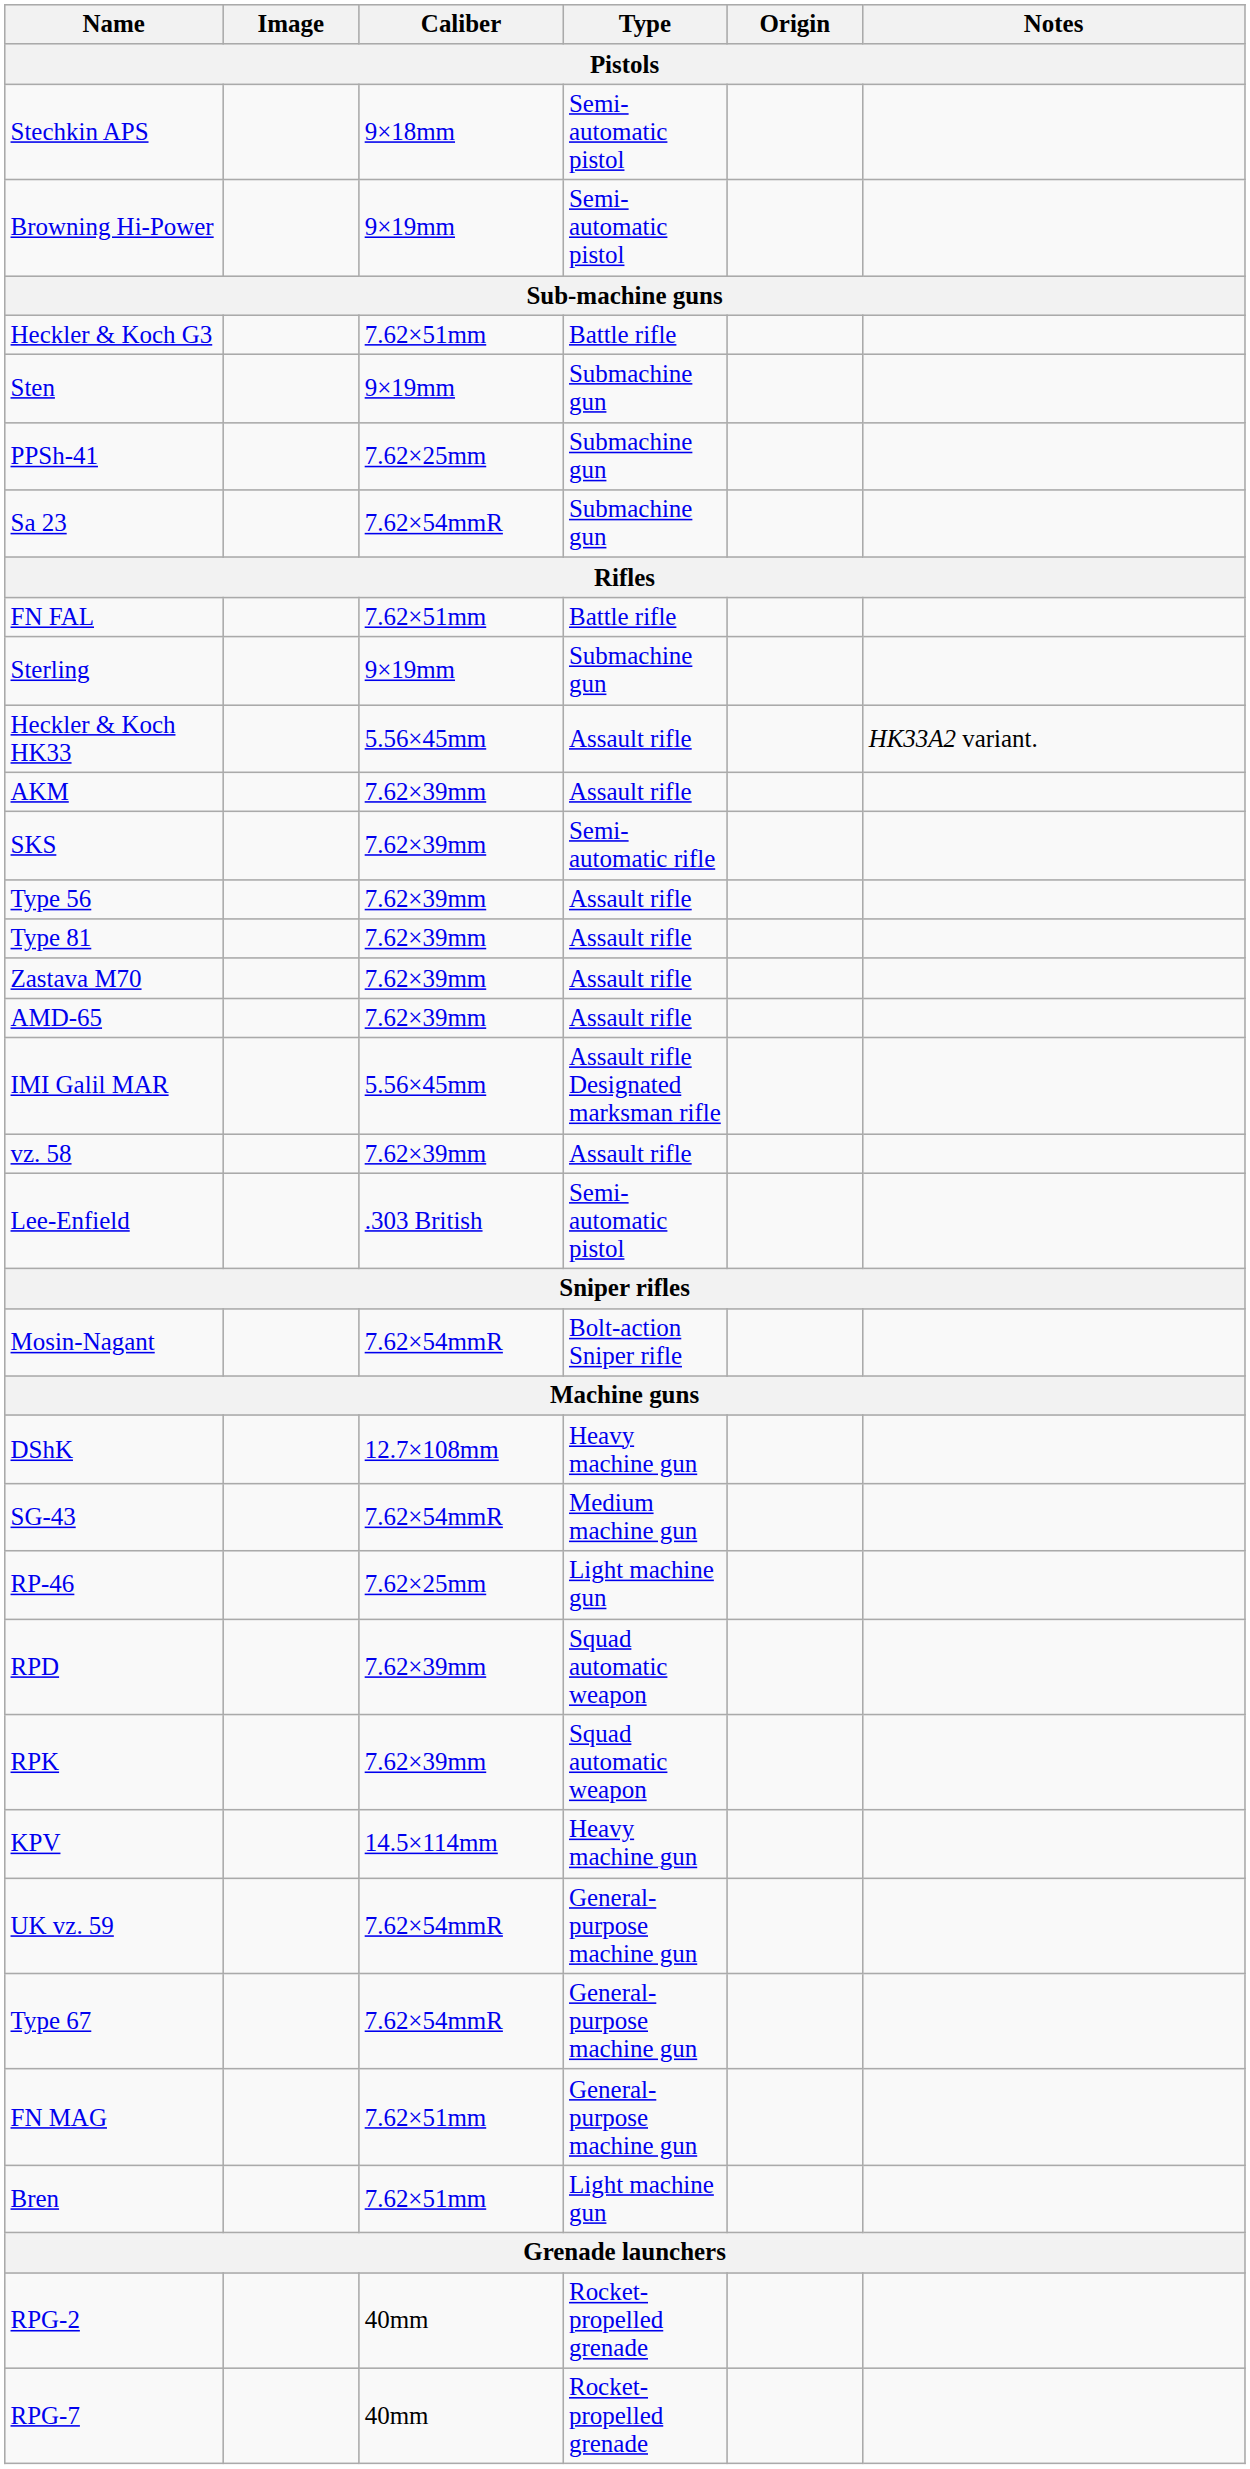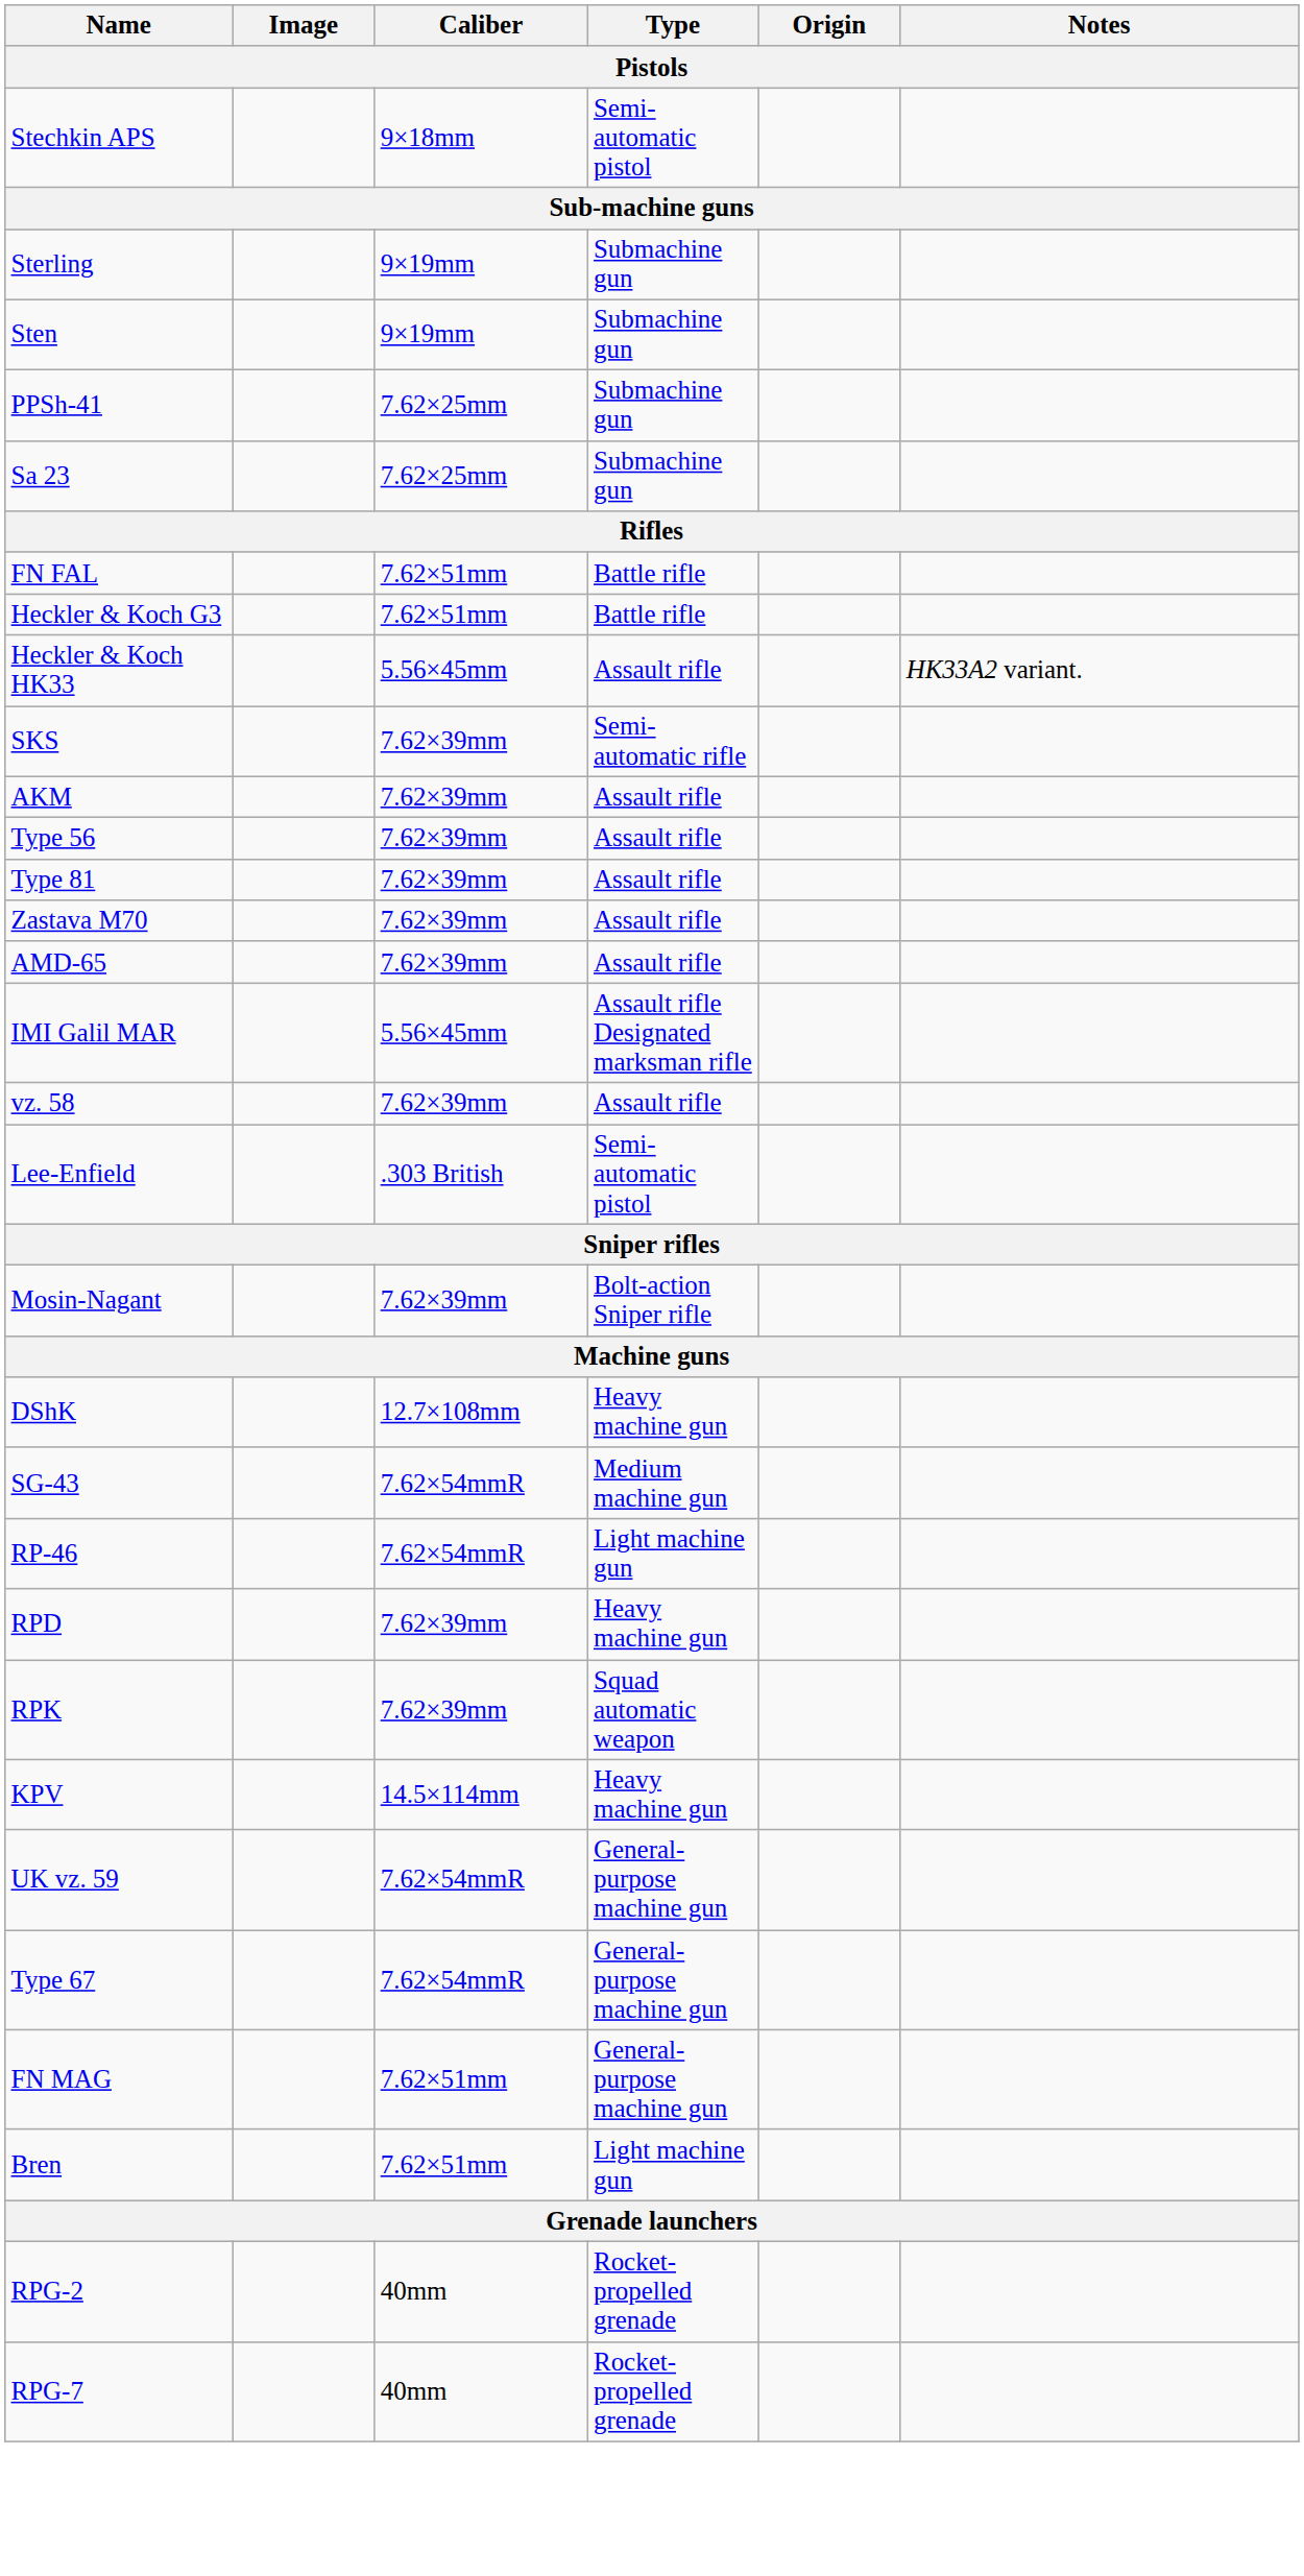 <table class="wikitable" style="width:90%;">
 <tr>
 <th width=16%>Name</th>
 <th width=10%>Image</th>
 <th width=15%>Caliber</th>
 <th width=12%>Type</th>
 <th width=10%>Origin</th>
 <th width=28%>Notes</th>
 </tr>
 <tr>
 <th colspan="6">Pistols</th>
 </tr>
 <tr>
 <td><a href='#'>Stechkin APS</a></td>
 <td></td>
 <td><a href='#'>9×18mm</a></td>
 <td><a href='#'>Semi-automatic pistol</a></td>
 <td></td>
 <td></td>
 </tr>
 <tr>
-<td><a href='#'>Browning Hi-Power</a></td>
-<td></td>
-<td><a href='#'>9×19mm</a></td>
-<td><a href='#'>Semi-automatic pistol</a></td>
-<td><br></td>
-<td></td>
-</tr>
-<tr>
 <th colspan="6">Sub-machine guns</th>
 </tr>
 <tr>
-<td><a href='#'>Heckler & Koch G3</a></td>
+<td><a href='#'>Sterling</a></td>
 <td></td>
-<td><a href='#'>7.62×51mm</a></td>
-<td><a href='#'>Battle rifle</a></td>
+<td><a href='#'>9×19mm</a></td>
+<td><a href='#'>Submachine gun</a></td>
 <td></td>
 <td></td>
 </tr>
 <tr>
 <td><a href='#'>Sten</a></td>
 <td></td>
 <td><a href='#'>9×19mm</a></td>
 <td><a href='#'>Submachine gun</a></td>
 <td></td>
 <td></td>
 </tr>
 <tr>
 <td><a href='#'>PPSh-41</a></td>
 <td></td>
 <td><a href='#'>7.62×25mm</a></td>
 <td><a href='#'>Submachine gun</a></td>
 <td></td>
 <td></td>
 </tr>
 <tr>
 <td><a href='#'>Sa 23</a></td>
 <td></td>
-<td><a href='#'>7.62×54mmR</a></td>
+<td><a href='#'>7.62×25mm</a></td>
 <td><a href='#'>Submachine gun</a></td>
 <td></td>
 <td></td>
 </tr>
 <tr>
 <th colspan="6">Rifles</th>
 </tr>
 <tr>
 <td><a href='#'>FN FAL</a></td>
 <td></td>
 <td><a href='#'>7.62×51mm</a></td>
 <td><a href='#'>Battle rifle</a></td>
 <td></td>
 <td></td>
 </tr>
 <tr>
-<td><a href='#'>Sterling</a></td>
+<td><a href='#'>Heckler & Koch G3</a></td>
 <td></td>
-<td><a href='#'>9×19mm</a></td>
-<td><a href='#'>Submachine gun</a></td>
+<td><a href='#'>7.62×51mm</a></td>
+<td><a href='#'>Battle rifle</a></td>
 <td></td>
 <td></td>
 </tr>
 <tr>
 <td><a href='#'>Heckler & Koch HK33</a></td>
 <td></td>
 <td><a href='#'>5.56×45mm</a></td>
 <td><a href='#'>Assault rifle</a></td>
 <td></td>
 <td><em>HK33A2</em> variant.</td>
 </tr>
 <tr>
+<td><a href='#'>SKS</a></td>
+<td></td>
+<td><a href='#'>7.62×39mm</a></td>
+<td><a href='#'>Semi-automatic rifle</a></td>
+<td></td>
+<td></td>
+</tr>
+<tr>
 <td><a href='#'>AKM</a></td>
 <td></td>
 <td><a href='#'>7.62×39mm</a></td>
 <td><a href='#'>Assault rifle</a></td>
-<td></td>
-<td></td>
-</tr>
-<tr>
-<td><a href='#'>SKS</a></td>
-<td></td>
-<td><a href='#'>7.62×39mm</a></td>
-<td><a href='#'>Semi-automatic rifle</a></td>
 <td></td>
 <td></td>
 </tr>
 <tr>
 <td><a href='#'>Type 56</a></td>
 <td></td>
 <td><a href='#'>7.62×39mm</a></td>
 <td><a href='#'>Assault rifle</a></td>
 <td></td>
 <td></td>
 </tr>
 <tr>
 <td><a href='#'>Type 81</a></td>
 <td></td>
 <td><a href='#'>7.62×39mm</a></td>
 <td><a href='#'>Assault rifle</a></td>
 <td></td>
 <td></td>
 </tr>
 <tr>
 <td><a href='#'>Zastava M70</a></td>
 <td></td>
 <td><a href='#'>7.62×39mm</a></td>
 <td><a href='#'>Assault rifle</a></td>
 <td></td>
 <td></td>
 </tr>
 <tr>
 <td><a href='#'>AMD-65</a></td>
 <td></td>
 <td><a href='#'>7.62×39mm</a></td>
 <td><a href='#'>Assault rifle</a></td>
 <td></td>
 <td></td>
 </tr>
 <tr>
 <td><a href='#'>IMI Galil MAR</a></td>
 <td></td>
 <td><a href='#'>5.56×45mm</a></td>
 <td><a href='#'>Assault rifle</a><br><a href='#'>Designated marksman rifle</a></td>
 <td></td>
 <td></td>
 </tr>
 <tr>
 <td><a href='#'>vz. 58</a></td>
 <td></td>
 <td><a href='#'>7.62×39mm</a></td>
 <td><a href='#'>Assault rifle</a></td>
 <td></td>
 <td></td>
 </tr>
 <tr>
 <td><a href='#'>Lee-Enfield</a></td>
 <td></td>
 <td><a href='#'>.303 British</a></td>
 <td><a href='#'>Semi-automatic pistol</a></td>
 <td></td>
 <td></td>
 </tr>
 <tr>
 <th colspan="6">Sniper rifles</th>
 </tr>
 <tr>
 <td><a href='#'>Mosin-Nagant</a></td>
 <td></td>
-<td><a href='#'>7.62×54mmR</a></td>
+<td><a href='#'>7.62×39mm</a></td>
 <td><a href='#'>Bolt-action</a><br><a href='#'>Sniper rifle</a></td>
 <td></td>
 <td></td>
 </tr>
 <tr>
 <th colspan="6">Machine guns</th>
 </tr>
 <tr>
 <td><a href='#'>DShK</a></td>
 <td></td>
 <td><a href='#'>12.7×108mm</a></td>
 <td><a href='#'>Heavy machine gun</a></td>
 <td></td>
 <td></td>
 </tr>
 <tr>
 <td><a href='#'>SG-43</a></td>
 <td></td>
 <td><a href='#'>7.62×54mmR</a></td>
 <td><a href='#'>Medium machine gun</a></td>
 <td></td>
 <td></td>
 </tr>
 <tr>
 <td><a href='#'>RP-46</a></td>
 <td></td>
-<td><a href='#'>7.62×25mm</a></td>
+<td><a href='#'>7.62×54mmR</a></td>
 <td><a href='#'>Light machine gun</a></td>
 <td></td>
 <td></td>
 </tr>
 <tr>
 <td><a href='#'>RPD</a></td>
 <td></td>
 <td><a href='#'>7.62×39mm</a></td>
-<td><a href='#'>Squad automatic weapon</a></td>
+<td><a href='#'>Heavy machine gun</a></td>
 <td></td>
 <td></td>
 </tr>
 <tr>
 <td><a href='#'>RPK</a></td>
 <td></td>
 <td><a href='#'>7.62×39mm</a></td>
 <td><a href='#'>Squad automatic weapon</a></td>
 <td></td>
 <td></td>
 </tr>
 <tr>
 <td><a href='#'>KPV</a></td>
 <td></td>
 <td><a href='#'>14.5×114mm</a></td>
 <td><a href='#'>Heavy machine gun</a></td>
 <td></td>
 <td></td>
 </tr>
 <tr>
 <td><a href='#'>UK vz. 59</a></td>
 <td></td>
 <td><a href='#'>7.62×54mmR</a></td>
 <td><a href='#'>General-purpose machine gun</a></td>
 <td></td>
 <td></td>
 </tr>
 <tr>
 <td><a href='#'>Type 67</a></td>
 <td></td>
 <td><a href='#'>7.62×54mmR</a></td>
 <td><a href='#'>General-purpose machine gun</a></td>
 <td></td>
 <td></td>
 </tr>
 <tr>
 <td><a href='#'>FN MAG</a></td>
 <td></td>
 <td><a href='#'>7.62×51mm</a></td>
 <td><a href='#'>General-purpose machine gun</a></td>
 <td></td>
 <td></td>
 </tr>
 <tr>
 <td><a href='#'>Bren</a></td>
 <td></td>
 <td><a href='#'>7.62×51mm</a></td>
 <td><a href='#'>Light machine gun</a></td>
 <td></td>
 <td></td>
 </tr>
 <tr>
 <th colspan="6">Grenade launchers</th>
 </tr>
 <tr>
 <td><a href='#'>RPG-2</a></td>
 <td></td>
 <td>40mm</td>
 <td><a href='#'>Rocket-propelled grenade</a></td>
 <td></td>
 <td></td>
 </tr>
 <tr>
 <td><a href='#'>RPG-7</a></td>
 <td></td>
 <td>40mm</td>
 <td><a href='#'>Rocket-propelled grenade</a></td>
 <td></td>
 <td></td>
 </tr>
 </table>
